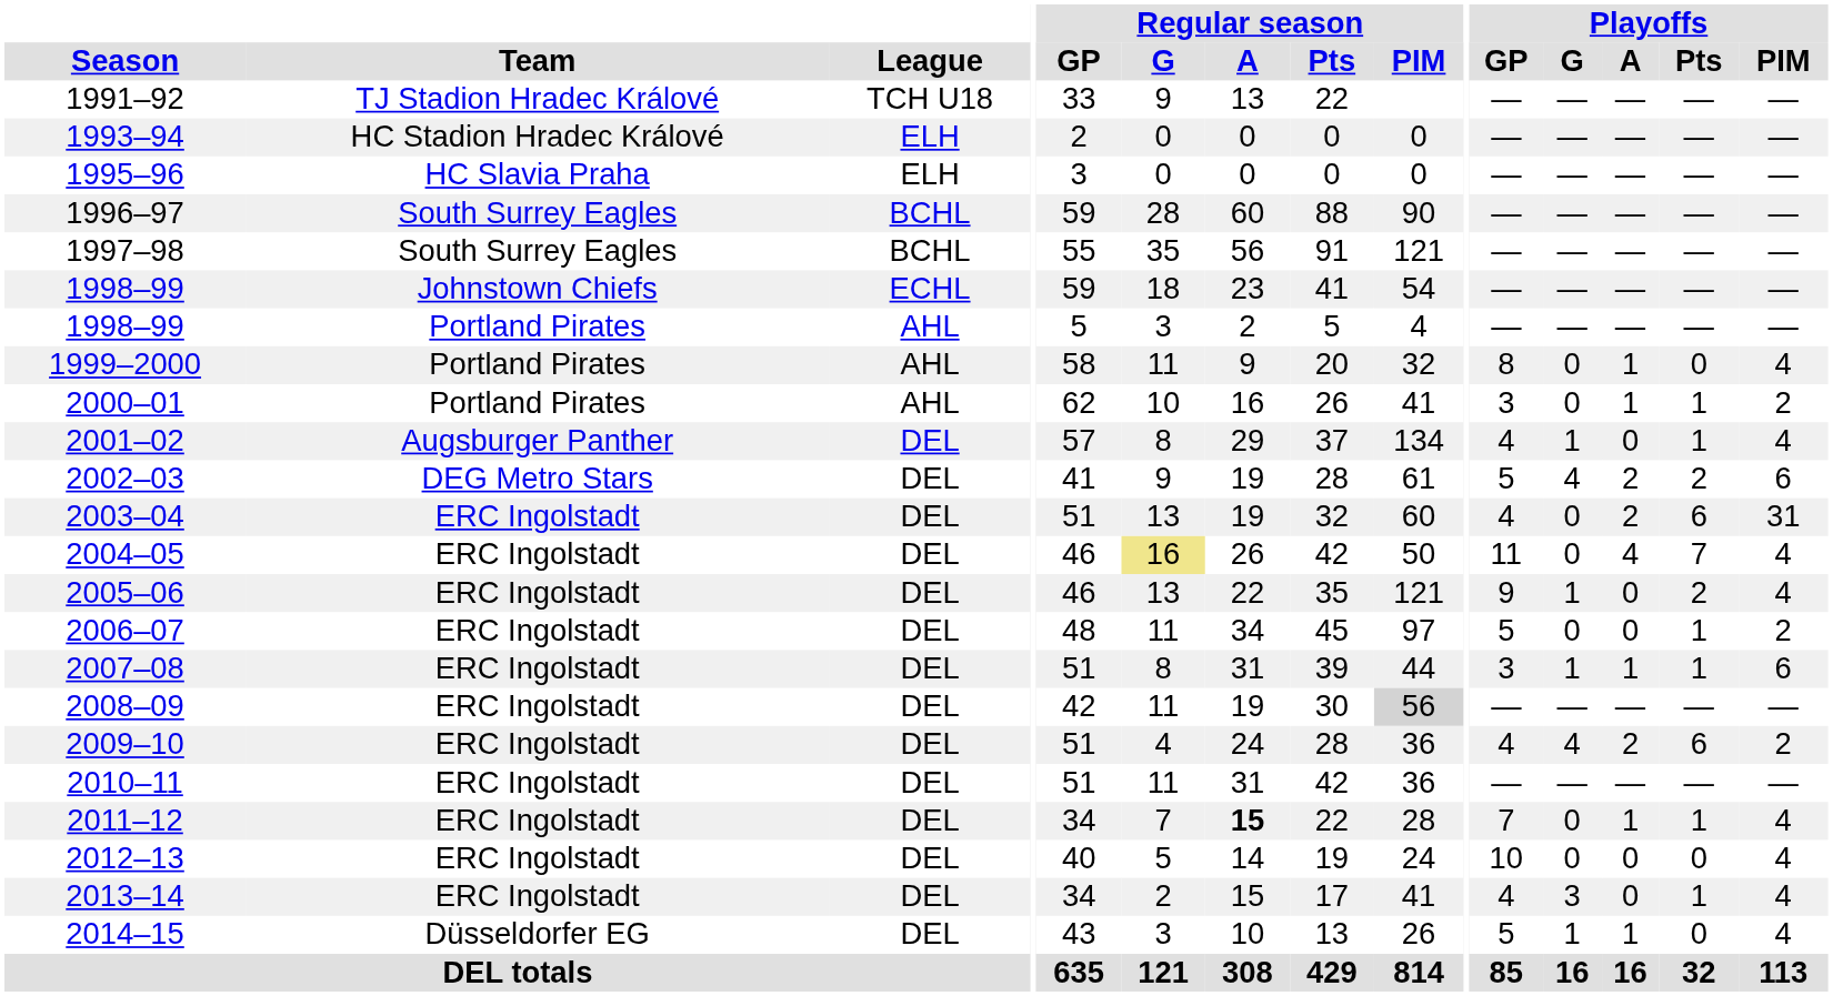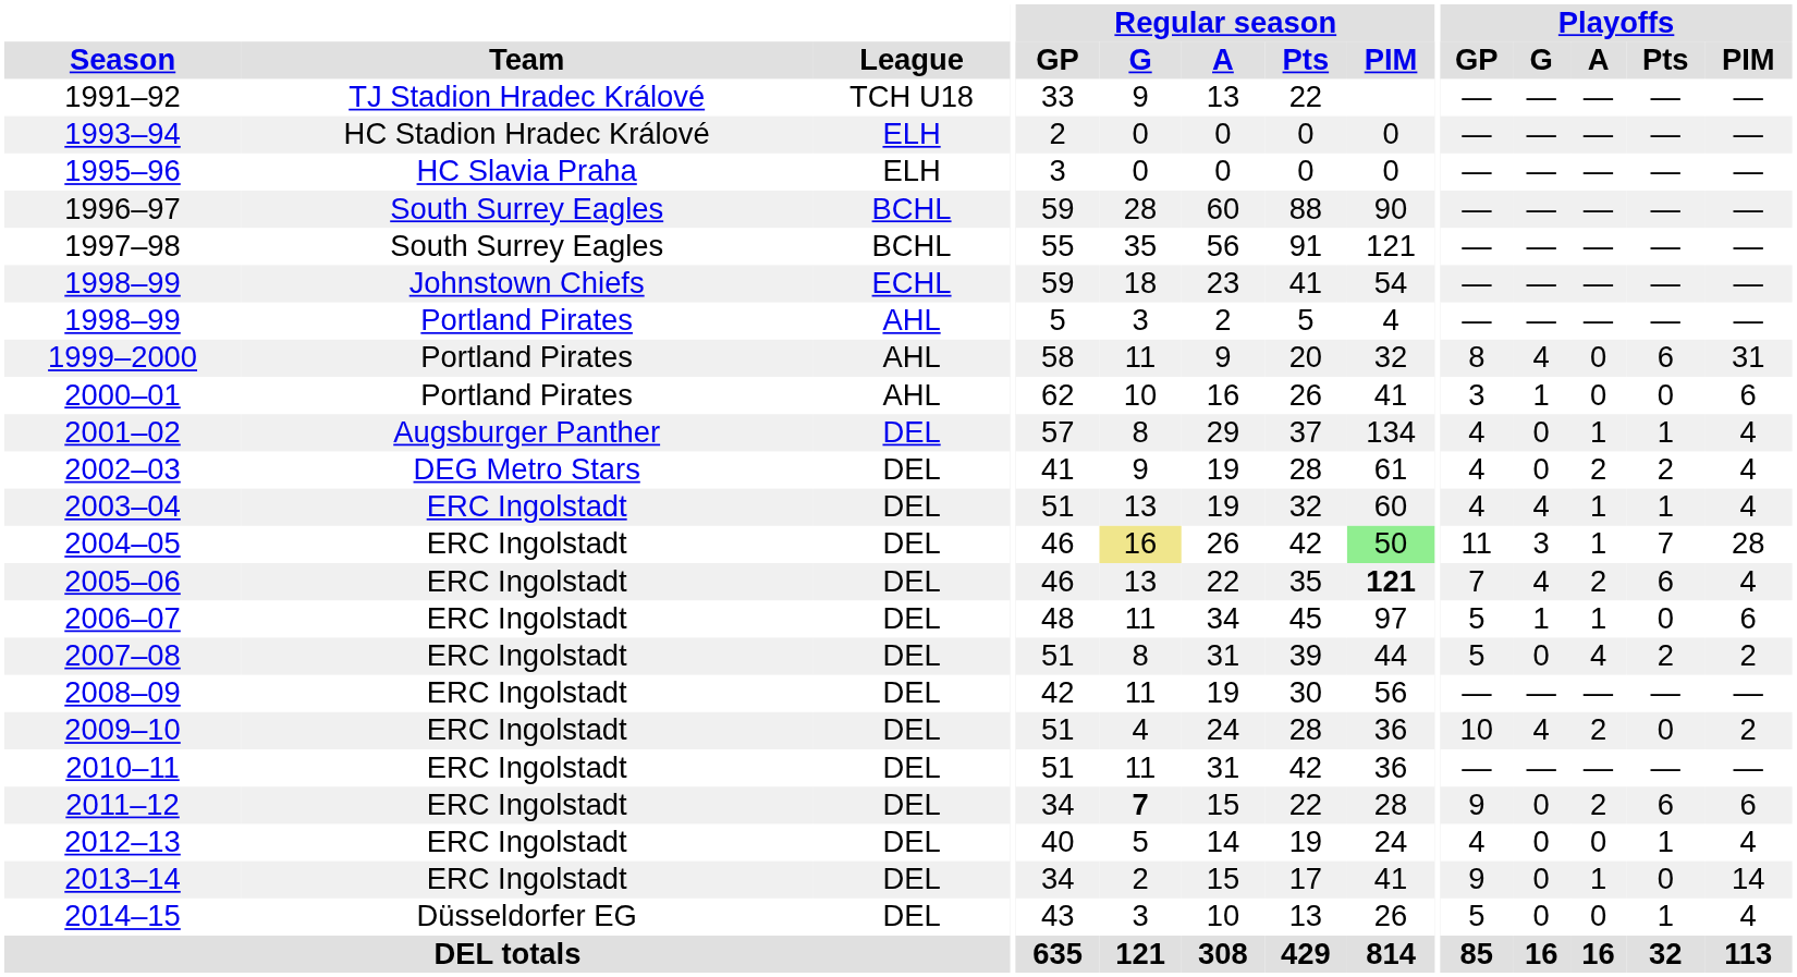 <table border="0" cellpadding="1" cellspacing="0" style="text-align:center; width:60em">
 <tr bgcolor="#e0e0e0">
 <th colspan="3" bgcolor="#ffffff"></th>
 <th rowspan="99" bgcolor="#ffffff"></th>
 <th colspan="5"><a href='#'>Regular season</a></th>
 <th rowspan="99" bgcolor="#ffffff"></th>
 <th colspan="5"><a href='#'>Playoffs</a></th>
 </tr>
 <tr bgcolor="#e0e0e0">
 <th><a href='#'>Season</a></th>
 <th>Team</th>
 <th>League</th>
 <th>GP</th>
 <th><a href='#'>G</a></th>
 <th><a href='#'>A</a></th>
 <th><a href='#'>Pts</a></th>
 <th><a href='#'>PIM</a></th>
 <th>GP</th>
 <th>G</th>
 <th>A</th>
 <th>Pts</th>
 <th>PIM</th>
 </tr>
 <tr>
 <td>1991–92</td>
 <td><a href='#'>TJ Stadion Hradec Králové</a></td>
 <td>TCH U18</td>
 <td>33</td>
 <td>9</td>
 <td>13</td>
 <td>22</td>
 <td></td>
 <td>—</td>
 <td>—</td>
 <td>—</td>
 <td>—</td>
 <td>—</td>
 </tr>
 <tr bgcolor="#f0f0f0">
 <td><a href='#'>1993–94</a></td>
 <td>HC Stadion Hradec Králové</td>
 <td><a href='#'>ELH</a></td>
 <td>2</td>
 <td>0</td>
 <td>0</td>
 <td>0</td>
 <td>0</td>
 <td>—</td>
 <td>—</td>
 <td>—</td>
 <td>—</td>
 <td>—</td>
 </tr>
 <tr>
 <td><a href='#'>1995–96</a></td>
 <td><a href='#'>HC Slavia Praha</a></td>
 <td>ELH</td>
 <td>3</td>
 <td>0</td>
 <td>0</td>
 <td>0</td>
 <td>0</td>
 <td>—</td>
 <td>—</td>
 <td>—</td>
 <td>—</td>
 <td>—</td>
 </tr>
 <tr bgcolor="#f0f0f0">
 <td>1996–97</td>
 <td><a href='#'>South Surrey Eagles</a></td>
 <td><a href='#'>BCHL</a></td>
 <td>59</td>
 <td>28</td>
 <td>60</td>
 <td>88</td>
 <td>90</td>
 <td>—</td>
 <td>—</td>
 <td>—</td>
 <td>—</td>
 <td>—</td>
 </tr>
 <tr>
 <td>1997–98</td>
 <td>South Surrey Eagles</td>
 <td>BCHL</td>
 <td>55</td>
 <td>35</td>
 <td>56</td>
 <td>91</td>
 <td>121</td>
 <td>—</td>
 <td>—</td>
 <td>—</td>
 <td>—</td>
 <td>—</td>
 </tr>
 <tr bgcolor="#f0f0f0">
 <td><a href='#'>1998–99</a></td>
 <td><a href='#'>Johnstown Chiefs</a></td>
 <td><a href='#'>ECHL</a></td>
 <td>59</td>
 <td>18</td>
 <td>23</td>
 <td>41</td>
 <td>54</td>
 <td>—</td>
 <td>—</td>
 <td>—</td>
 <td>—</td>
 <td>—</td>
 </tr>
 <tr>
 <td><a href='#'>1998–99</a></td>
 <td><a href='#'>Portland Pirates</a></td>
 <td><a href='#'>AHL</a></td>
 <td>5</td>
 <td>3</td>
 <td>2</td>
 <td>5</td>
 <td>4</td>
 <td>—</td>
 <td>—</td>
 <td>—</td>
 <td>—</td>
 <td>—</td>
 </tr>
 <tr bgcolor="#f0f0f0">
 <td><a href='#'>1999–2000</a></td>
 <td>Portland Pirates</td>
 <td>AHL</td>
 <td>58</td>
 <td>11</td>
 <td>9</td>
 <td>20</td>
 <td>32</td>
 <td>8</td>
+<td>4</td>
 <td>0</td>
-<td>1</td>
-<td>0</td>
-<td>4</td>
+<td>6</td>
+<td>31</td>
 </tr>
 <tr>
 <td><a href='#'>2000–01</a></td>
 <td>Portland Pirates</td>
 <td>AHL</td>
 <td>62</td>
 <td>10</td>
 <td>16</td>
 <td>26</td>
 <td>41</td>
 <td>3</td>
+<td>1</td>
 <td>0</td>
-<td>1</td>
-<td>1</td>
-<td>2</td>
+<td>0</td>
+<td>6</td>
 </tr>
 <tr bgcolor="#f0f0f0">
 <td><a href='#'>2001–02</a></td>
 <td><a href='#'>Augsburger Panther</a></td>
 <td><a href='#'>DEL</a></td>
 <td>57</td>
 <td>8</td>
 <td>29</td>
 <td>37</td>
 <td>134</td>
 <td>4</td>
+<td>0</td>
 <td>1</td>
-<td>0</td>
 <td>1</td>
 <td>4</td>
 </tr>
 <tr>
 <td><a href='#'>2002–03</a></td>
 <td><a href='#'>DEG Metro Stars</a></td>
 <td>DEL</td>
 <td>41</td>
 <td>9</td>
 <td>19</td>
 <td>28</td>
 <td>61</td>
-<td>5</td>
 <td>4</td>
+<td>0</td>
 <td>2</td>
 <td>2</td>
-<td>6</td>
+<td>4</td>
 </tr>
 <tr bgcolor="#f0f0f0">
 <td><a href='#'>2003–04</a></td>
 <td><a href='#'>ERC Ingolstadt</a></td>
 <td>DEL</td>
 <td>51</td>
 <td>13</td>
 <td>19</td>
 <td>32</td>
 <td>60</td>
 <td>4</td>
-<td>0</td>
-<td>2</td>
-<td>6</td>
-<td>31</td>
+<td>4</td>
+<td>1</td>
+<td>1</td>
+<td>4</td>
 </tr>
 <tr>
 <td><a href='#'>2004–05</a></td>
 <td>ERC Ingolstadt</td>
 <td>DEL</td>
 <td>46</td>
 <td style="background: khaki;">16</td>
 <td>26</td>
 <td>42</td>
-<td>50</td>
+<td style="background: lightgreen;">50</td>
 <td>11</td>
-<td>0</td>
-<td>4</td>
+<td>3</td>
+<td>1</td>
 <td>7</td>
-<td>4</td>
+<td>28</td>
 </tr>
 <tr bgcolor="#f0f0f0">
 <td><a href='#'>2005–06</a></td>
 <td>ERC Ingolstadt</td>
 <td>DEL</td>
 <td>46</td>
 <td>13</td>
 <td>22</td>
 <td>35</td>
-<td>121</td>
-<td>9</td>
-<td>1</td>
-<td>0</td>
+<td><strong>121</strong></td>
+<td>7</td>
+<td>4</td>
 <td>2</td>
+<td>6</td>
 <td>4</td>
 </tr>
 <tr>
 <td><a href='#'>2006–07</a></td>
 <td>ERC Ingolstadt</td>
 <td>DEL</td>
 <td>48</td>
 <td>11</td>
 <td>34</td>
 <td>45</td>
 <td>97</td>
 <td>5</td>
+<td>1</td>
+<td>1</td>
 <td>0</td>
-<td>0</td>
-<td>1</td>
-<td>2</td>
+<td>6</td>
 </tr>
 <tr bgcolor="#f0f0f0">
 <td><a href='#'>2007–08</a></td>
 <td>ERC Ingolstadt</td>
 <td>DEL</td>
 <td>51</td>
 <td>8</td>
 <td>31</td>
 <td>39</td>
 <td>44</td>
-<td>3</td>
-<td>1</td>
-<td>1</td>
-<td>1</td>
-<td>6</td>
+<td>5</td>
+<td>0</td>
+<td>4</td>
+<td>2</td>
+<td>2</td>
 </tr>
 <tr>
 <td><a href='#'>2008–09</a></td>
 <td>ERC Ingolstadt</td>
 <td>DEL</td>
 <td>42</td>
 <td>11</td>
 <td>19</td>
 <td>30</td>
-<td style="background: lightgrey;">56</td>
+<td>56</td>
 <td>—</td>
 <td>—</td>
 <td>—</td>
 <td>—</td>
 <td>—</td>
 </tr>
 <tr bgcolor="#f0f0f0">
 <td><a href='#'>2009–10</a></td>
 <td>ERC Ingolstadt</td>
 <td>DEL</td>
 <td>51</td>
 <td>4</td>
 <td>24</td>
 <td>28</td>
 <td>36</td>
-<td>4</td>
+<td>10</td>
 <td>4</td>
 <td>2</td>
-<td>6</td>
+<td>0</td>
 <td>2</td>
 </tr>
 <tr>
 <td><a href='#'>2010–11</a></td>
 <td>ERC Ingolstadt</td>
 <td>DEL</td>
 <td>51</td>
 <td>11</td>
 <td>31</td>
 <td>42</td>
 <td>36</td>
 <td>—</td>
 <td>—</td>
 <td>—</td>
 <td>—</td>
 <td>—</td>
 </tr>
 <tr bgcolor="#f0f0f0">
 <td><a href='#'>2011–12</a></td>
 <td>ERC Ingolstadt</td>
 <td>DEL</td>
 <td>34</td>
-<td>7</td>
-<td><strong>15</strong></td>
+<td><strong>7</strong></td>
+<td>15</td>
 <td>22</td>
 <td>28</td>
-<td>7</td>
+<td>9</td>
 <td>0</td>
-<td>1</td>
-<td>1</td>
-<td>4</td>
+<td>2</td>
+<td>6</td>
+<td>6</td>
 </tr>
 <tr>
 <td><a href='#'>2012–13</a></td>
 <td>ERC Ingolstadt</td>
 <td>DEL</td>
 <td>40</td>
 <td>5</td>
 <td>14</td>
 <td>19</td>
 <td>24</td>
-<td>10</td>
+<td>4</td>
 <td>0</td>
 <td>0</td>
-<td>0</td>
+<td>1</td>
 <td>4</td>
 </tr>
 <tr bgcolor="#f0f0f0">
 <td><a href='#'>2013–14</a></td>
 <td>ERC Ingolstadt</td>
 <td>DEL</td>
 <td>34</td>
 <td>2</td>
 <td>15</td>
 <td>17</td>
 <td>41</td>
-<td>4</td>
-<td>3</td>
+<td>9</td>
 <td>0</td>
 <td>1</td>
-<td>4</td>
+<td>0</td>
+<td>14</td>
 </tr>
 <tr>
 <td><a href='#'>2014–15</a></td>
 <td>Düsseldorfer EG</td>
 <td>DEL</td>
 <td>43</td>
 <td>3</td>
 <td>10</td>
 <td>13</td>
 <td>26</td>
 <td>5</td>
+<td>0</td>
+<td>0</td>
 <td>1</td>
-<td>1</td>
-<td>0</td>
 <td>4</td>
 </tr>
 <tr bgcolor="#e0e0e0">
 <th colspan="3">DEL totals</th>
 <th>635</th>
 <th>121</th>
 <th>308</th>
 <th>429</th>
 <th>814</th>
 <th>85</th>
 <th>16</th>
 <th>16</th>
 <th>32</th>
 <th>113</th>
 </tr>
 </table>
